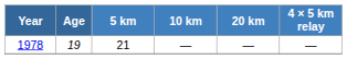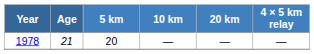 <table class="wikitable" style="font-size:95%; text-align:center; border:grey solid 1px; border-collapse:collapse; background:#ffffff;">
 <tr>
 <th style="background-color:#369; color:white; width:60px;"> Year </th>
 <th style="background-color:#369; color:white; width:40px;"> Age </th>
 <th style="background-color:#4180be; color:white; width:75px;"> 5 km </th>
 <th style="background-color:#4180be; color:white; width:75px;"> 10 km </th>
 <th style="background-color:#4180be; color:white; width:75px;"> 20 km </th>
 <th style="background-color:#4180be; color:white; width:75px;"> 4 × 5 km <br> relay </th>
 </tr>
 <tr>
 <td><a href='#'>1978</a></td>
-<td><em>19</em></td>
-<td>21</td>
+<td><em>21</em></td>
+<td>20</td>
 <td>—</td>
 <td>—</td>
 <td>—</td>
 </tr>
 <tr>
 </tr>
 </table>
